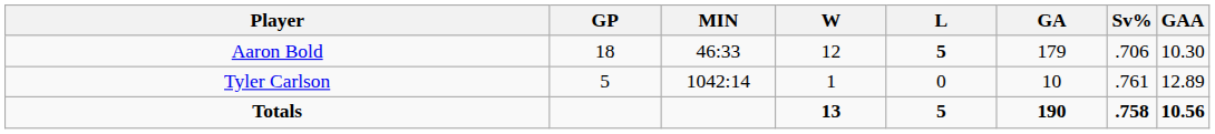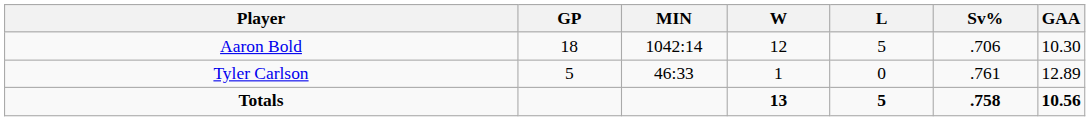 <table class="wikitable sortable" width="50%">
 <tr align="center"  bgcolor="#dddddd">
 <th width="50%">Player</th>
 <th width="10%">GP</th>
 <th width="10%">MIN</th>
 <th width="10%">W</th>
 <th width="10%">L</th>
-<th width="10%">GA</th>
 <th width="10%">Sv%</th>
 <th width="10%">GAA</th>
 </tr>
 <tr align=center>
 <td><a href='#'>Aaron Bold</a></td>
 <td>18</td>
-<td>46:33</td>
+<td>1042:14</td>
 <td>12</td>
-<td><strong>5</strong></td>
-<td>179</td>
+<td>5</td>
 <td>.706</td>
 <td>10.30</td>
 </tr>
 <tr align=center>
 <td><a href='#'>Tyler Carlson</a></td>
 <td>5</td>
-<td>1042:14</td>
+<td>46:33</td>
 <td>1</td>
 <td>0</td>
-<td>10</td>
 <td>.761</td>
 <td>12.89</td>
 </tr>
 <tr align=center>
 <td><strong>Totals</strong></td>
 <td></td>
 <td></td>
 <td><strong>13</strong></td>
 <td><strong>5</strong></td>
-<td><strong>190</strong></td>
 <td><strong>.758</strong></td>
 <td><strong>10.56</strong></td>
 </tr>
 </table>
